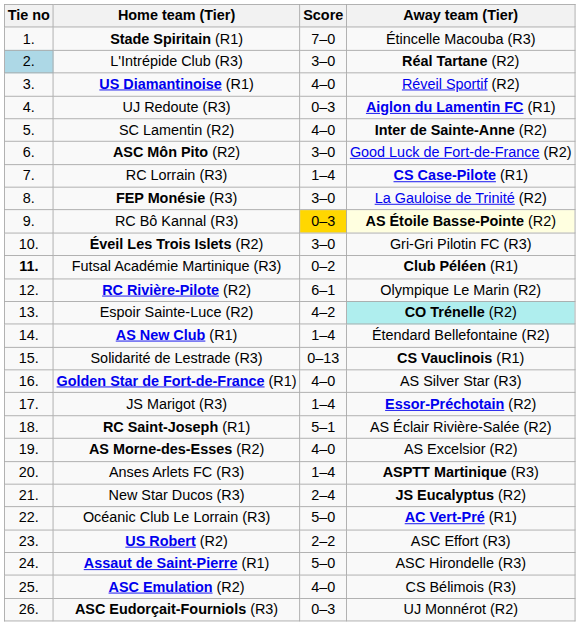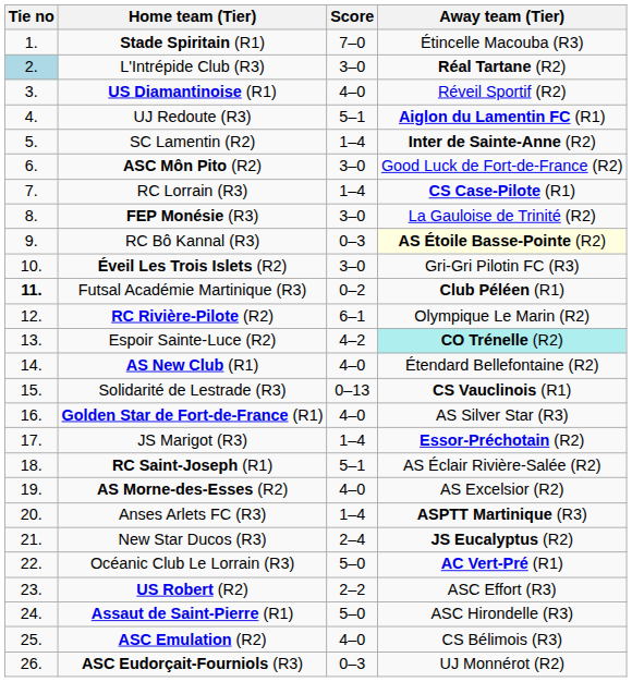 <table class="wikitable" style="text-align: center">
 <tr>
 <th>Tie no</th>
 <th>Home team (Tier)</th>
 <th>Score</th>
 <th>Away team (Tier)</th>
 </tr>
 <tr>
 <td>1.</td>
 <td> <strong>Stade Spiritain</strong> (R1)</td>
 <td>7–0</td>
 <td>Étincelle Macouba (R3) </td>
 </tr>
 <tr>
 <td style="background: lightblue;">2.</td>
 <td> L'Intrépide Club (R3)</td>
 <td>3–0</td>
 <td><strong>Réal Tartane</strong> (R2) </td>
 </tr>
 <tr>
 <td>3.</td>
 <td> <strong><a href='#'>US Diamantinoise</a></strong> (R1)</td>
 <td>4–0</td>
 <td><a href='#'>Réveil Sportif</a> (R2) </td>
 </tr>
 <tr>
 <td>4.</td>
 <td> UJ Redoute (R3)</td>
-<td>0–3</td>
+<td>5–1</td>
 <td><strong><a href='#'>Aiglon du Lamentin FC</a></strong> (R1) </td>
 </tr>
 <tr>
 <td>5.</td>
 <td> SC Lamentin (R2)</td>
-<td>4–0</td>
+<td>1–4</td>
 <td><strong>Inter de Sainte-Anne</strong> (R2) </td>
 </tr>
 <tr>
 <td>6.</td>
 <td> <strong>ASC Môn Pito</strong> (R2)</td>
 <td>3–0</td>
 <td><a href='#'>Good Luck de Fort-de-France</a> (R2) </td>
 </tr>
 <tr>
 <td>7.</td>
 <td> RC Lorrain (R3)</td>
 <td>1–4</td>
 <td><strong><a href='#'>CS Case-Pilote</a></strong> (R1) </td>
 </tr>
 <tr>
 <td>8.</td>
 <td> <strong>FEP Monésie</strong> (R3)</td>
 <td>3–0</td>
 <td><a href='#'>La Gauloise de Trinité</a> (R2) </td>
 </tr>
 <tr>
 <td>9.</td>
 <td> RC Bô Kannal (R3)</td>
-<td style="background: gold;">0–3</td>
+<td>0–3</td>
 <td style="background: lightyellow;"><strong>AS Étoile Basse-Pointe</strong> (R2) </td>
 </tr>
 <tr>
 <td>10.</td>
 <td> <strong>Éveil Les Trois Islets</strong> (R2)</td>
 <td>3–0</td>
 <td>Gri-Gri Pilotin FC (R3) </td>
 </tr>
 <tr>
 <td><strong>11.</strong></td>
 <td> Futsal Académie Martinique (R3)</td>
 <td>0–2</td>
 <td><strong>Club Péléen</strong> (R1) </td>
 </tr>
 <tr>
 <td>12.</td>
 <td> <strong><a href='#'>RC Rivière-Pilote</a></strong> (R2)</td>
 <td>6–1</td>
 <td>Olympique Le Marin (R2) </td>
 </tr>
 <tr>
 <td>13.</td>
 <td> Espoir Sainte-Luce (R2)</td>
 <td>4–2</td>
 <td style="background: paleturquoise;"><strong>CO Trénelle</strong> (R2) </td>
 </tr>
 <tr>
 <td>14.</td>
 <td> <strong><a href='#'>AS New Club</a></strong> (R1)</td>
-<td>1–4</td>
+<td>4–0</td>
 <td>Étendard Bellefontaine (R2) </td>
 </tr>
 <tr>
 <td>15.</td>
 <td> Solidarité de Lestrade (R3)</td>
 <td>0–13</td>
 <td><strong>CS Vauclinois</strong> (R1) </td>
 </tr>
 <tr>
 <td>16.</td>
 <td> <strong><a href='#'>Golden Star de Fort-de-France</a></strong> (R1)</td>
 <td>4–0</td>
 <td>AS Silver Star (R3) </td>
 </tr>
 <tr>
 <td>17.</td>
 <td> JS Marigot (R3)</td>
 <td>1–4</td>
 <td><strong><a href='#'>Essor-Préchotain</a></strong> (R2) </td>
 </tr>
 <tr>
 <td>18.</td>
 <td> <strong>RC Saint-Joseph</strong> (R1)</td>
 <td>5–1</td>
 <td>AS Éclair Rivière-Salée (R2) </td>
 </tr>
 <tr>
 <td>19.</td>
 <td> <strong>AS Morne-des-Esses</strong> (R2)</td>
 <td>4–0</td>
 <td>AS Excelsior (R2) </td>
 </tr>
 <tr>
 <td>20.</td>
 <td> Anses Arlets FC (R3)</td>
 <td>1–4</td>
 <td><strong>ASPTT Martinique</strong> (R3) </td>
 </tr>
 <tr>
 <td>21.</td>
 <td> New Star Ducos (R3)</td>
 <td>2–4</td>
 <td><strong>JS Eucalyptus</strong> (R2) </td>
 </tr>
 <tr>
 <td>22.</td>
 <td> Océanic Club Le Lorrain (R3)</td>
 <td>5–0</td>
 <td><strong><a href='#'>AC Vert-Pré</a></strong> (R1) </td>
 </tr>
 <tr>
 <td>23.</td>
 <td> <strong><a href='#'>US Robert</a></strong> (R2)</td>
 <td>2–2 </td>
 <td>ASC Effort (R3) </td>
 </tr>
 <tr>
 <td>24.</td>
 <td> <strong><a href='#'>Assaut de Saint-Pierre</a></strong> (R1)</td>
 <td>5–0</td>
 <td>ASC Hirondelle (R3) </td>
 </tr>
 <tr>
 <td>25.</td>
 <td> <strong><a href='#'>ASC Emulation</a></strong> (R2)</td>
 <td>4–0</td>
 <td>CS Bélimois (R3) </td>
 </tr>
 <tr>
 <td>26.</td>
 <td> <strong>ASC Eudorçait-Fourniols</strong> (R3)</td>
 <td>0–3</td>
 <td>UJ Monnérot (R2) </td>
 </tr>
 </table>
